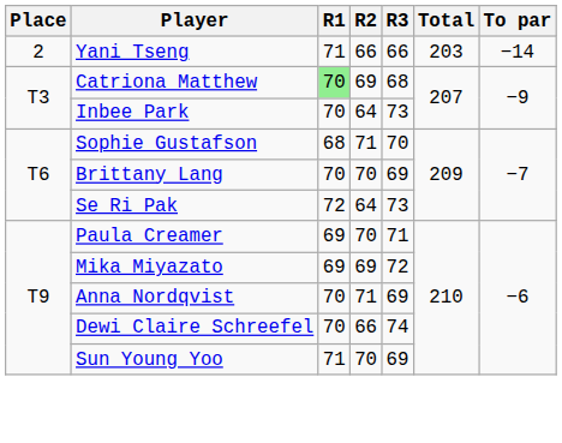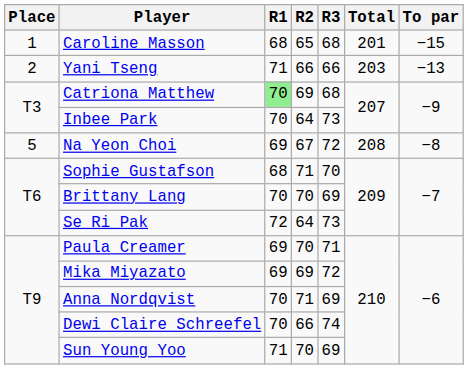 <table class="wikitable">
 <tr>
 <th>Place</th>
 <th>Player</th>
 <th>R1</th>
 <th>R2</th>
 <th>R3</th>
 <th>Total</th>
 <th>To par</th>
 </tr>
 <tr>
+<td align=center>1</td>
+<td> <a href='#'>Caroline Masson</a></td>
+<td>68</td>
+<td>65</td>
+<td>68</td>
+<td align=center>201</td>
+<td align=center>−15</td>
+</tr>
+<tr>
 <td align=center>2</td>
 <td> <a href='#'>Yani Tseng</a></td>
 <td>71</td>
 <td>66</td>
 <td>66</td>
 <td align=center>203</td>
-<td align=center>−14</td>
+<td align=center>−13</td>
 </tr>
 <tr>
 <td rowspan="2" align=center>T3</td>
 <td> <a href='#'>Catriona Matthew</a></td>
 <td style="background: lightgreen;">70</td>
 <td>69</td>
 <td>68</td>
 <td rowspan="2" align=center>207</td>
 <td rowspan="2" align=center>−9</td>
 </tr>
 <tr>
 <td> <a href='#'>Inbee Park</a></td>
 <td>70</td>
 <td>64</td>
 <td>73</td>
+</tr>
+<tr>
+<td align=center>5</td>
+<td> <a href='#'>Na Yeon Choi</a></td>
+<td>69</td>
+<td>67</td>
+<td>72</td>
+<td align=center>208</td>
+<td align=center>−8</td>
 </tr>
 <tr>
 <td rowspan="3" align=center>T6</td>
 <td> <a href='#'>Sophie Gustafson</a></td>
 <td>68</td>
 <td>71</td>
 <td>70</td>
 <td rowspan="3" align=center>209</td>
 <td rowspan="3" align=center>−7</td>
 </tr>
 <tr>
 <td> <a href='#'>Brittany Lang</a></td>
 <td>70</td>
 <td>70</td>
 <td>69</td>
 </tr>
 <tr>
 <td> <a href='#'>Se Ri Pak</a></td>
 <td>72</td>
 <td>64</td>
 <td>73</td>
 </tr>
 <tr>
 <td rowspan="5" align=center>T9</td>
 <td> <a href='#'>Paula Creamer</a></td>
 <td>69</td>
 <td>70</td>
 <td>71</td>
 <td rowspan="5" align=center>210</td>
 <td rowspan="5" align=center>−6</td>
 </tr>
 <tr>
 <td> <a href='#'>Mika Miyazato</a></td>
 <td>69</td>
 <td>69</td>
 <td>72</td>
 </tr>
 <tr>
 <td> <a href='#'>Anna Nordqvist</a></td>
 <td>70</td>
 <td>71</td>
 <td>69</td>
 </tr>
 <tr>
 <td> <a href='#'>Dewi Claire Schreefel</a></td>
 <td>70</td>
 <td>66</td>
 <td>74</td>
 </tr>
 <tr>
 <td> <a href='#'>Sun Young Yoo</a></td>
 <td>71</td>
 <td>70</td>
 <td>69</td>
 </tr>
 </table>
